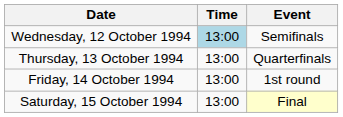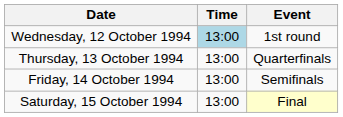 <table class = "wikitable" style="text-align:center;">
 <tr>
 <th width=220>Date</th>
 <th width=50>Time</th>
 <th width=100>Event</th>
 </tr>
 <tr>
 <td>Wednesday, 12 October 1994</td>
 <td style="background: lightblue;">13:00</td>
-<td>Semifinals</td>
+<td>1st round</td>
 </tr>
 <tr>
 <td>Thursday, 13 October 1994</td>
 <td>13:00</td>
 <td>Quarterfinals</td>
 </tr>
 <tr>
 <td>Friday, 14 October 1994</td>
 <td>13:00</td>
-<td>1st round</td>
+<td>Semifinals</td>
 </tr>
 <tr>
 <td>Saturday, 15 October 1994</td>
 <td>13:00</td>
 <td bgcolor=ffffcc>Final</td>
 </tr>
 </table>
